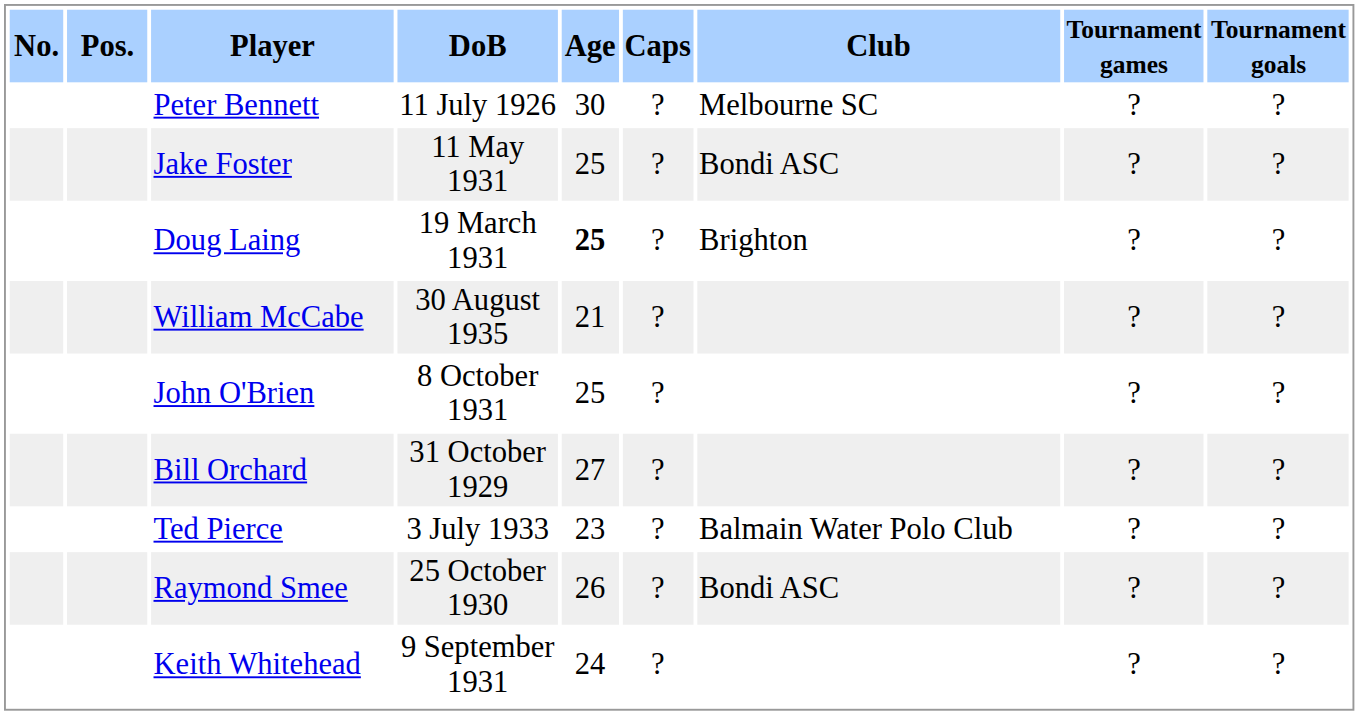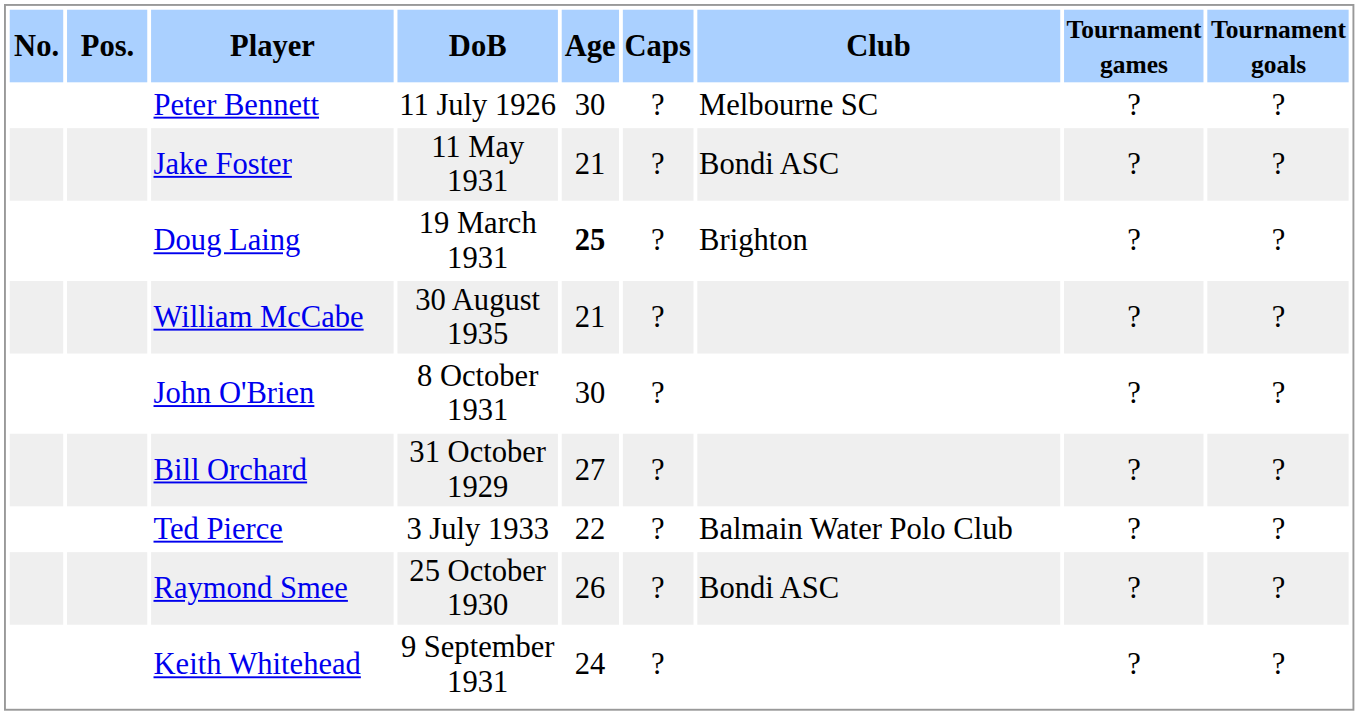 <table border="0" width="80%" style="border: 1px solid #999; background-color:#FFFFFF; text-align:center">
 <tr align="center" bgcolor="#AAD0FF">
 <th width=4%>No.</th>
 <th width=6%>Pos.</th>
 <th width=18%>Player</th>
 <th width=12%>DoB</th>
 <th width=4%>Age</th>
 <th width=4%>Caps</th>
 <th width=27%>Club</th>
 <th width=6%><small>Tournament<br>games</small></th>
 <th width=6%><small>Tournament<br>goals</small></th>
 </tr>
 <tr>
 <td></td>
 <td></td>
 <td align="left"><a href='#'>Peter Bennett</a></td>
 <td>11 July 1926</td>
 <td>30</td>
 <td>?</td>
 <td align="left"> Melbourne SC</td>
 <td>?</td>
 <td>?</td>
 </tr>
 <tr bgcolor="#EFEFEF">
 <td></td>
 <td></td>
 <td align="left"><a href='#'>Jake Foster</a></td>
 <td>11 May 1931</td>
-<td>25</td>
+<td>21</td>
 <td>?</td>
 <td align="left"> Bondi ASC</td>
 <td>?</td>
 <td>?</td>
 </tr>
 <tr>
 <td></td>
 <td></td>
 <td align="left"><a href='#'>Doug Laing</a></td>
 <td>19 March 1931</td>
 <td><strong>25</strong></td>
 <td>?</td>
 <td align="left"> Brighton</td>
 <td>?</td>
 <td>?</td>
 </tr>
 <tr bgcolor="#EFEFEF">
 <td></td>
 <td></td>
 <td align="left"><a href='#'>William McCabe</a></td>
 <td>30 August 1935</td>
 <td>21</td>
 <td>?</td>
 <td Melbourne SC="left"></td>
 <td>?</td>
 <td>?</td>
 </tr>
 <tr>
 <td></td>
 <td></td>
 <td align="left"><a href='#'>John O'Brien</a></td>
 <td>8 October 1931</td>
-<td>25</td>
+<td>30</td>
 <td>?</td>
 <td Richmond SC="left"></td>
 <td>?</td>
 <td>?</td>
 </tr>
 <tr bgcolor="#EFEFEF">
 <td></td>
 <td></td>
 <td align="left"><a href='#'>Bill Orchard</a></td>
 <td>31 October 1929</td>
 <td>27</td>
 <td>?</td>
 <td Olympic SC="left"></td>
 <td>?</td>
 <td>?</td>
 </tr>
 <tr>
 <td></td>
 <td></td>
 <td align="left"><a href='#'>Ted Pierce</a></td>
 <td>3 July 1933</td>
-<td>23</td>
+<td>22</td>
 <td>?</td>
 <td align="left"> Balmain Water Polo Club</td>
 <td>?</td>
 <td>?</td>
 </tr>
 <tr bgcolor="#EFEFEF">
 <td></td>
 <td></td>
 <td align="left"><a href='#'>Raymond Smee</a></td>
 <td>25 October 1930</td>
 <td>26</td>
 <td>?</td>
 <td align="left"> Bondi ASC</td>
 <td>?</td>
 <td>?</td>
 </tr>
 <tr>
 <td></td>
 <td></td>
 <td align="left"><a href='#'>Keith Whitehead</a></td>
 <td>9 September 1931</td>
 <td>24</td>
 <td>?</td>
 <td Bondi="left"></td>
 <td>?</td>
 <td>?</td>
 </tr>
 <tr bgcolor="#EFEFEF">
 </tr>
 </table>
